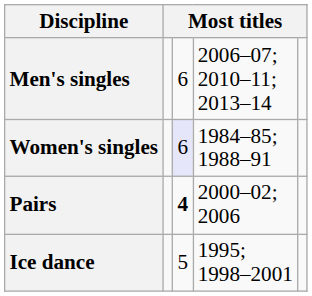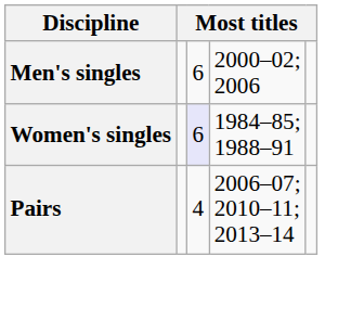 <table class="wikitable unsortable" style="text-align:left">
 <tr>
 <th scope="col">Discipline</th>
 <th colspan="4" scope="col">Most titles</th>
 </tr>
 <tr>
 <th scope="row" style="text-align:left">Men's singles</th>
 <td></td>
 <td>6</td>
-<td>2006–07;<br>2010–11;<br>2013–14</td>
+<td>2000–02;<br>2006</td>
 <td></td>
 </tr>
 <tr>
 <th scope="row" style="text-align:left">Women's singles</th>
 <td></td>
 <td style="background: lavender;">6</td>
 <td>1984–85;<br>1988–91</td>
 <td></td>
 </tr>
 <tr>
 <th scope="row" style="text-align:left">Pairs</th>
 <td></td>
-<td><strong>4</strong></td>
-<td>2000–02;<br>2006</td>
-<td></td>
-</tr>
-<tr>
-<th scope="row" style="text-align:left">Ice dance</th>
-<td></td>
-<td>5</td>
-<td>1995;<br>1998–2001</td>
+<td>4</td>
+<td>2006–07;<br>2010–11;<br>2013–14</td>
 <td></td>
 </tr>
 </table>
